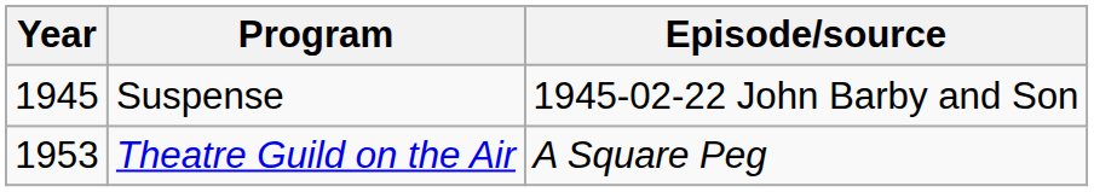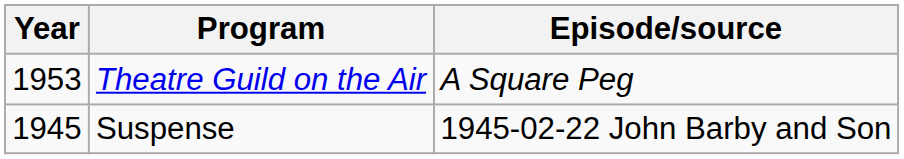 <table class="wikitable">
 <tr>
 <th>Year</th>
 <th>Program</th>
 <th>Episode/source</th>
 </tr>
 <tr>
+<td>1953</td>
+<td><em><a href='#'>Theatre Guild on the Air</a></em></td>
+<td><em>A Square Peg</em></td>
+</tr>
+<tr>
 <td>1945</td>
 <td>Suspense</td>
 <td>1945-02-22 John Barby and Son</td>
 </tr>
-<tr>
-<td>1953</td>
-<td><em><a href='#'>Theatre Guild on the Air</a></em></td>
-<td><em>A Square Peg</em></td>
-</tr>
 </table>
